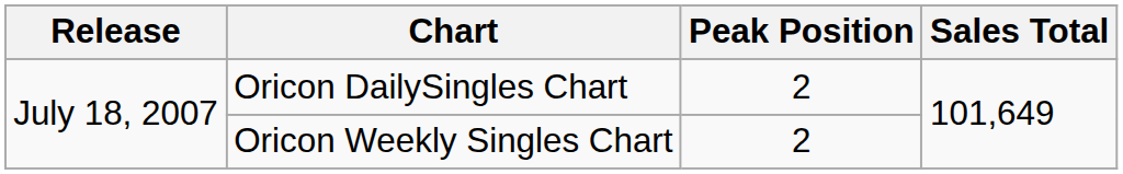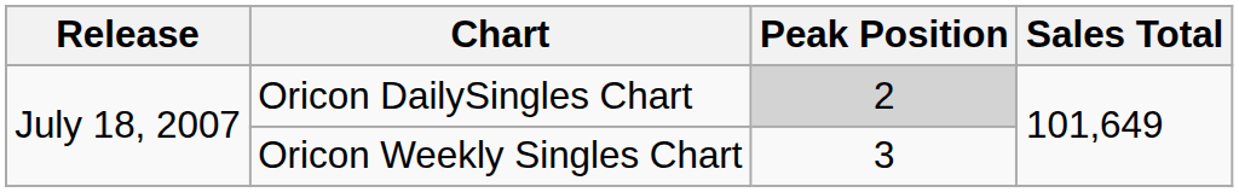 <table class="wikitable">
 <tr>
 <th>Release</th>
 <th>Chart</th>
 <th>Peak Position</th>
 <th>Sales Total</th>
 </tr>
 <tr>
 <td rowspan="2">July 18, 2007</td>
 <td>Oricon DailySingles Chart</td>
-<td align="center">2</td>
+<td align="center" style="background: lightgrey;">2</td>
 <td rowspan="2">101,649</td>
 </tr>
 <tr>
 <td>Oricon Weekly Singles Chart</td>
-<td align="center">2</td>
+<td align="center">3</td>
 </tr>
 </table>
